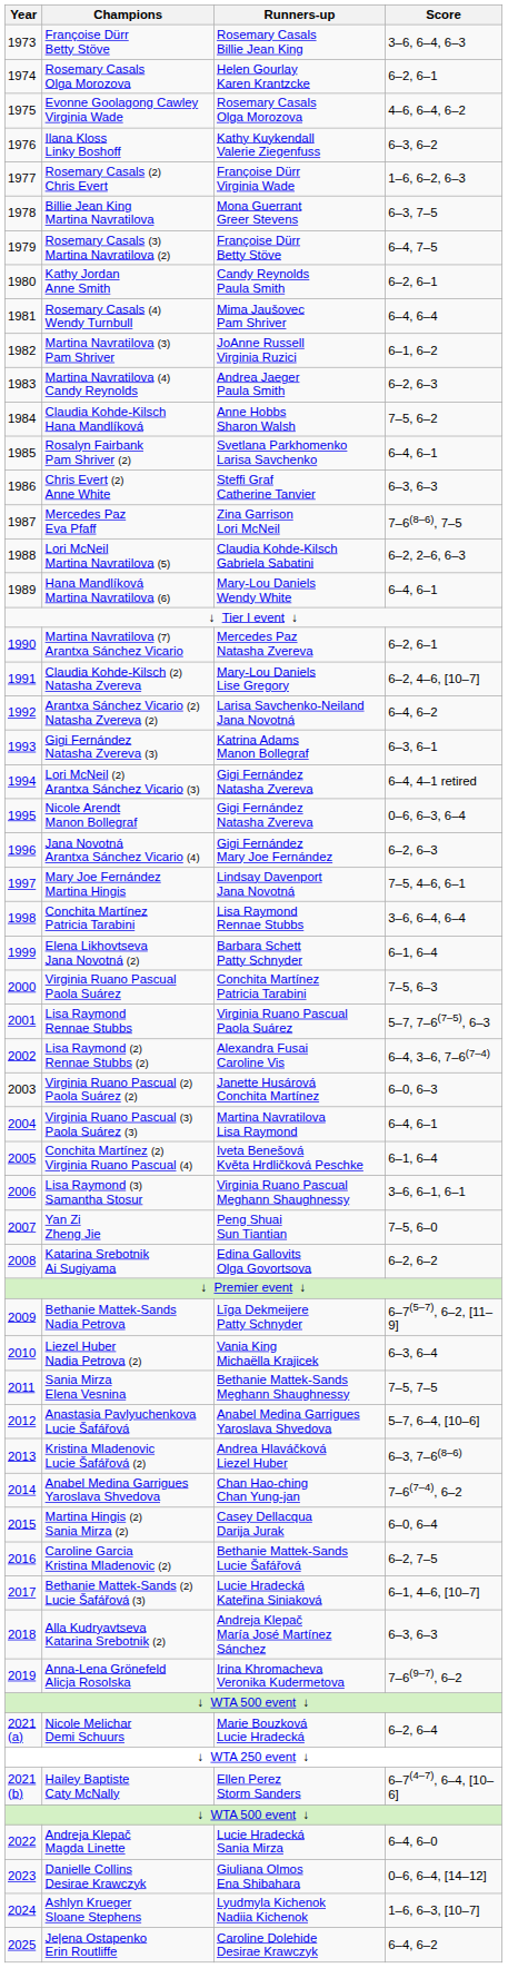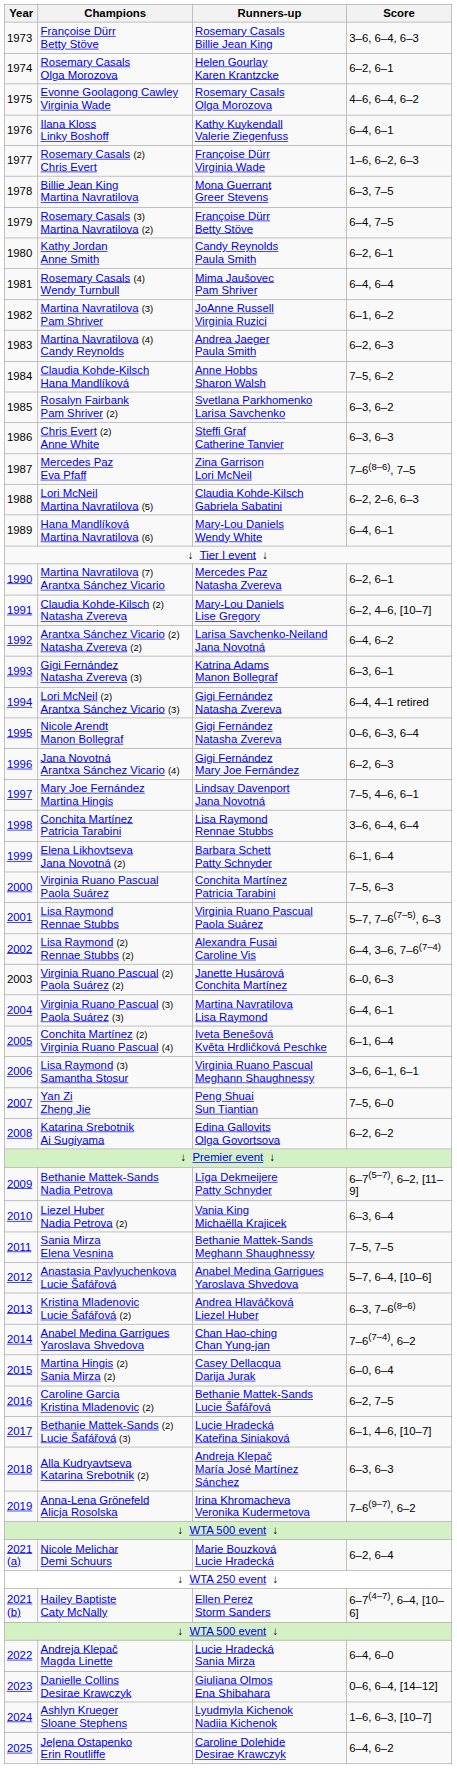 <table class="wikitable">
 <tr>
 <th style="width:40px">Year</th>
 <th style="width:210px">Champions</th>
 <th style="width:210px">Runners-up</th>
 <th style="width:140px" class="unsortable">Score</th>
 </tr>
 <tr>
 <td>1973</td>
 <td> <a href='#'>Françoise Dürr</a> <br>  <a href='#'>Betty Stöve</a></td>
 <td> <a href='#'>Rosemary Casals</a> <br>  <a href='#'>Billie Jean King</a></td>
 <td>3–6, 6–4, 6–3</td>
 </tr>
 <tr>
 <td>1974</td>
 <td> <a href='#'>Rosemary Casals</a> <br>  <a href='#'>Olga Morozova</a></td>
 <td> <a href='#'>Helen Gourlay</a> <br>  <a href='#'>Karen Krantzcke</a></td>
 <td>6–2, 6–1</td>
 </tr>
 <tr>
 <td>1975</td>
 <td> <a href='#'>Evonne Goolagong Cawley</a> <br>  <a href='#'>Virginia Wade</a></td>
 <td> <a href='#'>Rosemary Casals</a> <br>  <a href='#'>Olga Morozova</a></td>
 <td>4–6, 6–4, 6–2</td>
 </tr>
 <tr>
 <td>1976</td>
 <td> <a href='#'>Ilana Kloss</a> <br>  <a href='#'>Linky Boshoff</a></td>
 <td> <a href='#'>Kathy Kuykendall</a> <br>  <a href='#'>Valerie Ziegenfuss</a></td>
-<td>6–3, 6–2</td>
+<td>6–4, 6–1</td>
 </tr>
 <tr>
 <td>1977</td>
 <td> <a href='#'>Rosemary Casals</a> <small> (2) </small> <br>  <a href='#'>Chris Evert</a></td>
 <td> <a href='#'>Françoise Dürr</a> <br>  <a href='#'>Virginia Wade</a></td>
 <td>1–6, 6–2, 6–3</td>
 </tr>
 <tr>
 <td>1978</td>
 <td> <a href='#'>Billie Jean King</a> <br>  <a href='#'>Martina Navratilova</a></td>
 <td> <a href='#'>Mona Guerrant</a> <br>  <a href='#'>Greer Stevens</a></td>
 <td>6–3, 7–5</td>
 </tr>
 <tr>
 <td>1979</td>
 <td> <a href='#'>Rosemary Casals</a> <small> (3) </small> <br>  <a href='#'>Martina Navratilova</a> <small> (2) </small></td>
 <td> <a href='#'>Françoise Dürr</a> <br>  <a href='#'>Betty Stöve</a></td>
 <td>6–4, 7–5</td>
 </tr>
 <tr>
 <td>1980</td>
 <td> <a href='#'>Kathy Jordan</a> <br>  <a href='#'>Anne Smith</a></td>
 <td> <a href='#'>Candy Reynolds</a> <br>  <a href='#'>Paula Smith</a></td>
 <td>6–2, 6–1</td>
 </tr>
 <tr>
 <td>1981</td>
 <td> <a href='#'>Rosemary Casals</a> <small> (4) </small> <br>  <a href='#'>Wendy Turnbull</a></td>
 <td> <a href='#'>Mima Jaušovec</a> <br>  <a href='#'>Pam Shriver</a></td>
 <td>6–4, 6–4</td>
 </tr>
 <tr>
 <td>1982</td>
 <td> <a href='#'>Martina Navratilova</a> <small> (3) </small> <br>  <a href='#'>Pam Shriver</a></td>
 <td> <a href='#'>JoAnne Russell</a> <br>  <a href='#'>Virginia Ruzici</a></td>
 <td>6–1, 6–2</td>
 </tr>
 <tr>
 <td>1983</td>
 <td> <a href='#'>Martina Navratilova</a> <small> (4) </small> <br>  <a href='#'>Candy Reynolds</a></td>
 <td> <a href='#'>Andrea Jaeger</a> <br>  <a href='#'>Paula Smith</a></td>
 <td>6–2, 6–3</td>
 </tr>
 <tr>
 <td>1984</td>
 <td> <a href='#'>Claudia Kohde-Kilsch</a> <br>  <a href='#'>Hana Mandlíková</a></td>
 <td> <a href='#'>Anne Hobbs</a> <br>  <a href='#'>Sharon Walsh</a></td>
 <td>7–5, 6–2</td>
 </tr>
 <tr>
 <td>1985</td>
 <td> <a href='#'>Rosalyn Fairbank</a> <br>  <a href='#'>Pam Shriver</a> <small> (2) </small></td>
 <td> <a href='#'>Svetlana Parkhomenko</a> <br>  <a href='#'>Larisa Savchenko</a></td>
-<td>6–4, 6–1</td>
+<td>6–3, 6–2</td>
 </tr>
 <tr>
 <td>1986</td>
 <td> <a href='#'>Chris Evert</a> <small> (2) </small> <br>  <a href='#'>Anne White</a></td>
 <td> <a href='#'>Steffi Graf</a> <br>  <a href='#'>Catherine Tanvier</a></td>
 <td>6–3, 6–3</td>
 </tr>
 <tr>
 <td>1987</td>
 <td> <a href='#'>Mercedes Paz</a> <br>  <a href='#'>Eva Pfaff</a></td>
 <td> <a href='#'>Zina Garrison</a> <br>  <a href='#'>Lori McNeil</a></td>
 <td>7–6<sup>(8–6)</sup>, 7–5</td>
 </tr>
 <tr>
 <td>1988</td>
 <td> <a href='#'>Lori McNeil</a> <br>  <a href='#'>Martina Navratilova</a> <small> (5) </small></td>
 <td> <a href='#'>Claudia Kohde-Kilsch</a> <br>  <a href='#'>Gabriela Sabatini</a></td>
 <td>6–2, 2–6, 6–3</td>
 </tr>
 <tr>
 <td>1989</td>
 <td> <a href='#'>Hana Mandlíková</a> <br>  <a href='#'>Martina Navratilova</a> <small> (6) </small></td>
 <td> <a href='#'>Mary-Lou Daniels</a> <br>  <a href='#'>Wendy White</a></td>
 <td>6–4, 6–1</td>
 </tr>
 <tr>
 <td colspan="4" align="center">↓  <a href='#'>Tier I event</a>  ↓</td>
 </tr>
 <tr>
 <td><a href='#'>1990</a></td>
 <td> <a href='#'>Martina Navratilova</a> <small> (7) </small> <br>  <a href='#'>Arantxa Sánchez Vicario</a></td>
 <td> <a href='#'>Mercedes Paz</a> <br>  <a href='#'>Natasha Zvereva</a></td>
 <td>6–2, 6–1</td>
 </tr>
 <tr>
 <td><a href='#'>1991</a></td>
 <td> <a href='#'>Claudia Kohde-Kilsch</a> <small> (2) </small> <br>  <a href='#'>Natasha Zvereva</a></td>
 <td> <a href='#'>Mary-Lou Daniels</a> <br>  <a href='#'>Lise Gregory</a></td>
 <td>6–2, 4–6, [10–7]</td>
 </tr>
 <tr>
 <td><a href='#'>1992</a></td>
 <td> <a href='#'>Arantxa Sánchez Vicario</a> <small> (2) </small> <br>  <a href='#'>Natasha Zvereva</a> <small> (2) </small></td>
 <td> <a href='#'>Larisa Savchenko-Neiland</a> <br>  <a href='#'>Jana Novotná</a></td>
 <td>6–4, 6–2</td>
 </tr>
 <tr>
 <td><a href='#'>1993</a></td>
 <td> <a href='#'>Gigi Fernández</a> <br>  <a href='#'>Natasha Zvereva</a> <small> (3) </small></td>
 <td> <a href='#'>Katrina Adams</a> <br>  <a href='#'>Manon Bollegraf</a></td>
 <td>6–3, 6–1</td>
 </tr>
 <tr>
 <td><a href='#'>1994</a></td>
 <td> <a href='#'>Lori McNeil</a> <small> (2) </small> <br>  <a href='#'>Arantxa Sánchez Vicario</a> <small> (3) </small></td>
 <td> <a href='#'>Gigi Fernández</a> <br>  <a href='#'>Natasha Zvereva</a></td>
 <td>6–4, 4–1 retired</td>
 </tr>
 <tr>
 <td><a href='#'>1995</a></td>
 <td> <a href='#'>Nicole Arendt</a> <br>  <a href='#'>Manon Bollegraf</a></td>
 <td> <a href='#'>Gigi Fernández</a> <br>  <a href='#'>Natasha Zvereva</a></td>
 <td>0–6, 6–3, 6–4</td>
 </tr>
 <tr>
 <td><a href='#'>1996</a></td>
 <td> <a href='#'>Jana Novotná</a> <br>  <a href='#'>Arantxa Sánchez Vicario</a> <small> (4) </small></td>
 <td> <a href='#'>Gigi Fernández</a> <br>  <a href='#'>Mary Joe Fernández</a></td>
 <td>6–2, 6–3</td>
 </tr>
 <tr>
 <td><a href='#'>1997</a></td>
 <td> <a href='#'>Mary Joe Fernández</a> <br>  <a href='#'>Martina Hingis</a></td>
 <td> <a href='#'>Lindsay Davenport</a> <br>  <a href='#'>Jana Novotná</a></td>
 <td>7–5, 4–6, 6–1</td>
 </tr>
 <tr>
 <td><a href='#'>1998</a></td>
 <td> <a href='#'>Conchita Martínez</a> <br>  <a href='#'>Patricia Tarabini</a></td>
 <td> <a href='#'>Lisa Raymond</a> <br>  <a href='#'>Rennae Stubbs</a></td>
 <td>3–6, 6–4, 6–4</td>
 </tr>
 <tr>
 <td><a href='#'>1999</a></td>
 <td> <a href='#'>Elena Likhovtseva</a> <br>  <a href='#'>Jana Novotná</a> <small> (2) </small></td>
 <td> <a href='#'>Barbara Schett</a> <br>  <a href='#'>Patty Schnyder</a></td>
 <td>6–1, 6–4</td>
 </tr>
 <tr>
 <td><a href='#'>2000</a></td>
 <td> <a href='#'>Virginia Ruano Pascual</a> <br>  <a href='#'>Paola Suárez</a></td>
 <td> <a href='#'>Conchita Martínez</a> <br>  <a href='#'>Patricia Tarabini</a></td>
 <td>7–5, 6–3</td>
 </tr>
 <tr>
 <td><a href='#'>2001</a></td>
 <td> <a href='#'>Lisa Raymond</a> <br>  <a href='#'>Rennae Stubbs</a></td>
 <td> <a href='#'>Virginia Ruano Pascual</a> <br>  <a href='#'>Paola Suárez</a></td>
 <td>5–7, 7–6<sup>(7–5)</sup>, 6–3</td>
 </tr>
 <tr>
 <td><a href='#'>2002</a></td>
 <td> <a href='#'>Lisa Raymond</a> <small> (2) </small> <br>  <a href='#'>Rennae Stubbs</a> <small> (2) </small></td>
 <td> <a href='#'>Alexandra Fusai</a> <br>  <a href='#'>Caroline Vis</a></td>
 <td>6–4, 3–6, 7–6<sup>(7–4)</sup></td>
 </tr>
 <tr>
 <td>2003</td>
 <td> <a href='#'>Virginia Ruano Pascual</a> <small> (2) </small> <br>  <a href='#'>Paola Suárez</a> <small> (2) </small></td>
 <td> <a href='#'>Janette Husárová</a> <br>  <a href='#'>Conchita Martínez</a></td>
 <td>6–0, 6–3</td>
 </tr>
 <tr>
 <td><a href='#'>2004</a></td>
 <td> <a href='#'>Virginia Ruano Pascual</a> <small> (3) </small> <br>  <a href='#'>Paola Suárez</a> <small> (3) </small></td>
 <td> <a href='#'>Martina Navratilova</a> <br>  <a href='#'>Lisa Raymond</a></td>
 <td>6–4, 6–1</td>
 </tr>
 <tr>
 <td><a href='#'>2005</a></td>
 <td> <a href='#'>Conchita Martínez</a> <small> (2) </small> <br>  <a href='#'>Virginia Ruano Pascual</a> <small> (4) </small></td>
 <td> <a href='#'>Iveta Benešová</a> <br>  <a href='#'>Květa Hrdličková Peschke</a></td>
 <td>6–1, 6–4</td>
 </tr>
 <tr>
 <td><a href='#'>2006</a></td>
 <td> <a href='#'>Lisa Raymond</a> <small> (3) </small> <br>  <a href='#'>Samantha Stosur</a></td>
 <td> <a href='#'>Virginia Ruano Pascual</a> <br>  <a href='#'>Meghann Shaughnessy</a></td>
 <td>3–6, 6–1, 6–1</td>
 </tr>
 <tr>
 <td><a href='#'>2007</a></td>
 <td> <a href='#'>Yan Zi</a> <br>  <a href='#'>Zheng Jie</a></td>
 <td> <a href='#'>Peng Shuai</a> <br>  <a href='#'>Sun Tiantian</a></td>
 <td>7–5, 6–0</td>
 </tr>
 <tr>
 <td><a href='#'>2008</a></td>
 <td> <a href='#'>Katarina Srebotnik</a> <br>  <a href='#'>Ai Sugiyama</a></td>
 <td> <a href='#'>Edina Gallovits</a> <br>  <a href='#'>Olga Govortsova</a></td>
 <td>6–2, 6–2</td>
 </tr>
 <tr>
 <td colspan="4" style=background:#D4F1C5 align="center">↓  <a href='#'>Premier event</a>  ↓</td>
 </tr>
 <tr>
 <td><a href='#'>2009</a></td>
 <td> <a href='#'>Bethanie Mattek-Sands</a> <br>  <a href='#'>Nadia Petrova</a></td>
 <td> <a href='#'>Līga Dekmeijere</a> <br>  <a href='#'>Patty Schnyder</a></td>
 <td>6–7<sup>(5–7)</sup>, 6–2, [11–9]</td>
 </tr>
 <tr>
 <td><a href='#'>2010</a></td>
 <td> <a href='#'>Liezel Huber</a> <br>  <a href='#'>Nadia Petrova</a> <small> (2) </small></td>
 <td> <a href='#'>Vania King</a> <br>  <a href='#'>Michaëlla Krajicek</a></td>
 <td>6–3, 6–4</td>
 </tr>
 <tr>
 <td><a href='#'>2011</a></td>
 <td> <a href='#'>Sania Mirza</a> <br>  <a href='#'>Elena Vesnina</a></td>
 <td> <a href='#'>Bethanie Mattek-Sands</a> <br>  <a href='#'>Meghann Shaughnessy</a></td>
 <td>7–5, 7–5</td>
 </tr>
 <tr>
 <td><a href='#'>2012</a></td>
 <td> <a href='#'>Anastasia Pavlyuchenkova</a> <br>  <a href='#'>Lucie Šafářová</a></td>
 <td> <a href='#'>Anabel Medina Garrigues</a> <br>  <a href='#'>Yaroslava Shvedova</a></td>
 <td>5–7, 6–4, [10–6]</td>
 </tr>
 <tr>
 <td><a href='#'>2013</a></td>
 <td> <a href='#'>Kristina Mladenovic</a> <br>  <a href='#'>Lucie Šafářová</a> <small> (2) </small></td>
 <td> <a href='#'>Andrea Hlaváčková</a> <br>  <a href='#'>Liezel Huber</a></td>
 <td>6–3, 7–6<sup>(8–6)</sup></td>
 </tr>
 <tr>
 <td><a href='#'>2014</a></td>
 <td> <a href='#'>Anabel Medina Garrigues</a> <br>  <a href='#'>Yaroslava Shvedova</a></td>
 <td> <a href='#'>Chan Hao-ching</a> <br>  <a href='#'>Chan Yung-jan</a></td>
 <td>7–6<sup>(7–4)</sup>, 6–2</td>
 </tr>
 <tr>
 <td><a href='#'>2015</a></td>
 <td> <a href='#'>Martina Hingis</a> <small> (2) </small> <br>  <a href='#'>Sania Mirza</a> <small> (2) </small></td>
 <td> <a href='#'>Casey Dellacqua</a> <br>  <a href='#'>Darija Jurak</a></td>
 <td>6–0, 6–4</td>
 </tr>
 <tr>
 <td><a href='#'>2016</a></td>
 <td> <a href='#'>Caroline Garcia</a> <br>  <a href='#'>Kristina Mladenovic</a> <small> (2) </small></td>
 <td> <a href='#'>Bethanie Mattek-Sands</a> <br>  <a href='#'>Lucie Šafářová</a></td>
 <td>6–2, 7–5</td>
 </tr>
 <tr>
 <td><a href='#'>2017</a></td>
 <td> <a href='#'>Bethanie Mattek-Sands</a> <small> (2) </small><br>  <a href='#'>Lucie Šafářová</a><small> (3) </small></td>
 <td> <a href='#'>Lucie Hradecká</a> <br>  <a href='#'>Kateřina Siniaková</a></td>
 <td>6–1, 4–6, [10–7]</td>
 </tr>
 <tr>
 <td><a href='#'>2018</a></td>
 <td> <a href='#'>Alla Kudryavtseva</a> <br>  <a href='#'>Katarina Srebotnik</a> <small> (2) </small></td>
 <td> <a href='#'>Andreja Klepač</a> <br>  <a href='#'>María José Martínez Sánchez</a></td>
 <td>6–3, 6–3</td>
 </tr>
 <tr>
 <td><a href='#'>2019</a></td>
 <td> <a href='#'>Anna-Lena Grönefeld</a> <br>  <a href='#'>Alicja Rosolska</a></td>
 <td> <a href='#'>Irina Khromacheva</a> <br>  <a href='#'>Veronika Kudermetova</a></td>
 <td>7–6<sup>(9–7)</sup>, 6–2</td>
 </tr>
 <tr>
 <td colspan="4" style=background:#D4F1C5 align="center">↓  <a href='#'>WTA 500 event</a>  ↓</td>
 </tr>
 <tr>
 <td><a href='#'>2021 (a)</a></td>
 <td> <a href='#'>Nicole Melichar</a> <br>  <a href='#'>Demi Schuurs</a></td>
 <td> <a href='#'>Marie Bouzková</a> <br>  <a href='#'>Lucie Hradecká</a></td>
 <td>6–2, 6–4</td>
 </tr>
 <tr>
 <td colspan="4" style=background:#FFF align="center">↓  <a href='#'>WTA 250 event</a>  ↓</td>
 </tr>
 <tr>
 <td><a href='#'>2021 (b)</a></td>
 <td> <a href='#'>Hailey Baptiste</a> <br>  <a href='#'>Caty McNally</a></td>
 <td> <a href='#'>Ellen Perez</a> <br>  <a href='#'>Storm Sanders</a></td>
 <td>6–7<sup>(4–7)</sup>, 6–4, [10–6]</td>
 </tr>
 <tr>
 <td colspan="4" style=background:#D4F1C5 align="center">↓  <a href='#'>WTA 500 event</a>  ↓</td>
 </tr>
 <tr>
 <td><a href='#'>2022</a></td>
 <td> <a href='#'>Andreja Klepač</a> <br>  <a href='#'>Magda Linette</a></td>
 <td> <a href='#'>Lucie Hradecká</a> <br>  <a href='#'>Sania Mirza</a></td>
 <td>6–4, 6–0</td>
 </tr>
 <tr>
 <td><a href='#'>2023</a></td>
 <td> <a href='#'>Danielle Collins</a> <br>  <a href='#'>Desirae Krawczyk</a></td>
 <td> <a href='#'>Giuliana Olmos</a> <br>  <a href='#'>Ena Shibahara</a></td>
 <td>0–6, 6–4, [14–12]</td>
 </tr>
 <tr>
 <td><a href='#'>2024</a></td>
 <td> <a href='#'>Ashlyn Krueger</a> <br>  <a href='#'>Sloane Stephens</a></td>
 <td> <a href='#'>Lyudmyla Kichenok</a> <br>  <a href='#'>Nadiia Kichenok</a></td>
 <td>1–6, 6–3, [10–7]</td>
 </tr>
 <tr>
 <td><a href='#'>2025</a></td>
 <td> <a href='#'>Jeļena Ostapenko</a> <br>  <a href='#'>Erin Routliffe</a></td>
 <td> <a href='#'>Caroline Dolehide</a> <br>  <a href='#'>Desirae Krawczyk</a></td>
 <td>6–4, 6–2</td>
 </tr>
 </table>
